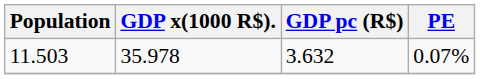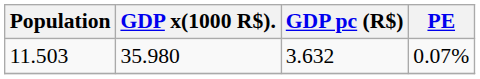 <table class="wikitable" border="1">
 <tr>
 <th>Population</th>
 <th><a href='#'>GDP</a> x(1000 R$).</th>
 <th><a href='#'>GDP pc</a> (R$)</th>
 <th><a href='#'>PE</a></th>
 </tr>
 <tr>
 <td>11.503</td>
-<td>35.978</td>
+<td>35.980</td>
 <td>3.632</td>
 <td>0.07%</td>
 </tr>
 <tr>
 </tr>
 </table>
